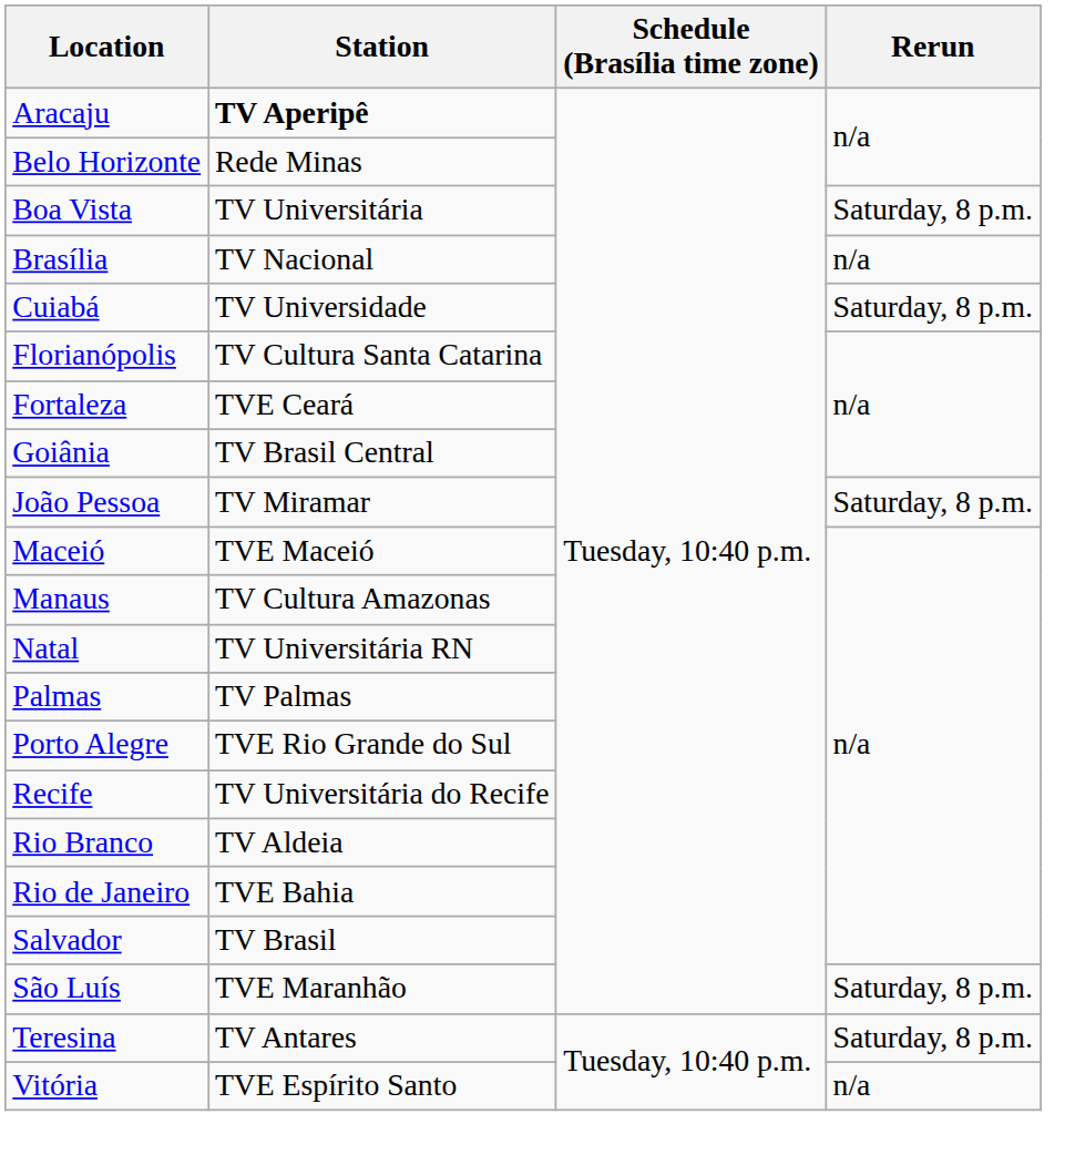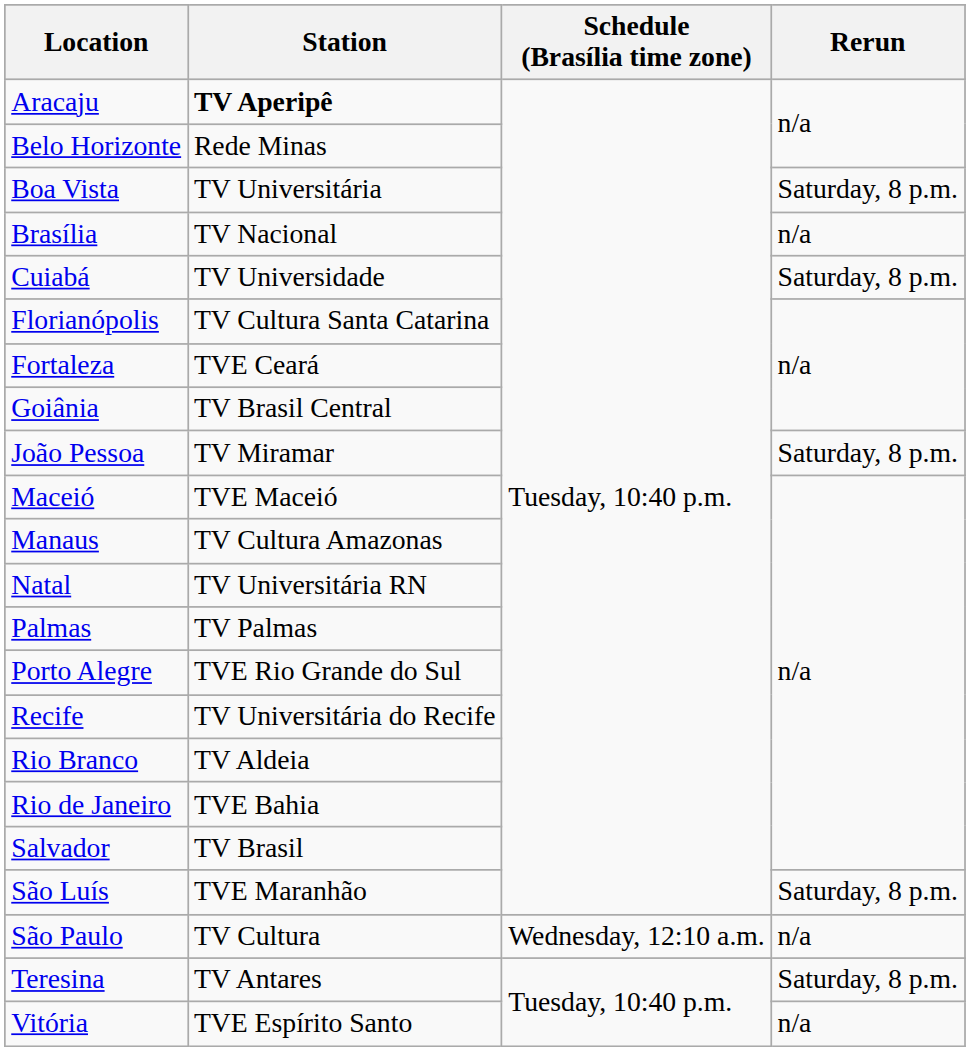 <table class="wikitable" border="1">
 <tr>
 <th align="center">Location</th>
 <th align="center">Station</th>
 <th align="center">Schedule<br>(Brasília time zone)</th>
 <th align="center">Rerun</th>
 </tr>
 <tr>
 <td><a href='#'>Aracaju</a></td>
 <td><strong>TV Aperipê</strong></td>
 <td rowspan="19">Tuesday, 10:40 p.m.</td>
 <td rowspan="2">n/a</td>
 </tr>
 <tr>
 <td><a href='#'>Belo Horizonte</a></td>
 <td>Rede Minas</td>
 </tr>
 <tr>
 <td><a href='#'>Boa Vista</a></td>
 <td>TV Universitária</td>
 <td>Saturday, 8 p.m.</td>
 </tr>
 <tr>
 <td><a href='#'>Brasília</a></td>
 <td>TV Nacional</td>
 <td>n/a</td>
 </tr>
 <tr>
 <td><a href='#'>Cuiabá</a></td>
 <td>TV Universidade</td>
 <td>Saturday, 8 p.m.</td>
 </tr>
 <tr>
 <td><a href='#'>Florianópolis</a></td>
 <td>TV Cultura Santa Catarina</td>
 <td rowspan="3">n/a</td>
 </tr>
 <tr>
 <td><a href='#'>Fortaleza</a></td>
 <td>TVE Ceará</td>
 </tr>
 <tr>
 <td><a href='#'>Goiânia</a></td>
 <td>TV Brasil Central</td>
 </tr>
 <tr>
 <td><a href='#'>João Pessoa</a></td>
 <td>TV Miramar</td>
 <td>Saturday, 8 p.m.</td>
 </tr>
 <tr>
 <td><a href='#'>Maceió</a></td>
 <td>TVE Maceió</td>
 <td rowspan="9">n/a</td>
 </tr>
 <tr>
 <td><a href='#'>Manaus</a></td>
 <td>TV Cultura Amazonas</td>
 </tr>
 <tr>
 <td><a href='#'>Natal</a></td>
 <td>TV Universitária RN</td>
 </tr>
 <tr>
 <td><a href='#'>Palmas</a></td>
 <td>TV Palmas</td>
 </tr>
 <tr>
 <td><a href='#'>Porto Alegre</a></td>
 <td>TVE Rio Grande do Sul</td>
 </tr>
 <tr>
 <td><a href='#'>Recife</a></td>
 <td>TV Universitária do Recife</td>
 </tr>
 <tr>
 <td><a href='#'>Rio Branco</a></td>
 <td>TV Aldeia</td>
 </tr>
 <tr>
 <td><a href='#'>Rio de Janeiro</a></td>
 <td>TVE Bahia</td>
 </tr>
 <tr>
 <td><a href='#'>Salvador</a></td>
 <td>TV Brasil</td>
 </tr>
 <tr>
 <td><a href='#'>São Luís</a></td>
 <td>TVE Maranhão</td>
 <td>Saturday, 8 p.m.</td>
 </tr>
 <tr>
+<td><a href='#'>São Paulo</a></td>
+<td>TV Cultura</td>
+<td>Wednesday, 12:10 a.m.</td>
+<td>n/a</td>
+</tr>
+<tr>
 <td><a href='#'>Teresina</a></td>
 <td>TV Antares</td>
 <td rowspan="2">Tuesday, 10:40 p.m.</td>
 <td>Saturday, 8 p.m.</td>
 </tr>
 <tr>
 <td><a href='#'>Vitória</a></td>
 <td>TVE Espírito Santo</td>
 <td>n/a</td>
 </tr>
 </table>
